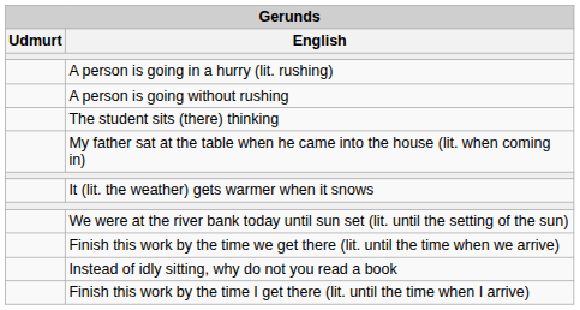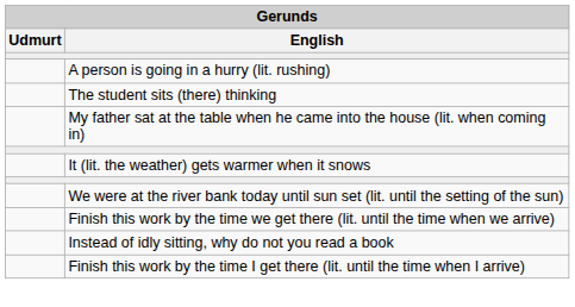 <table class="wikitable">
 <tr>
 <th colspan="2" style="background:#cfcfcf;">Gerunds</th>
 </tr>
 <tr style="background:#dfdfdf;" |>
 <th>Udmurt</th>
 <th>English</th>
 </tr>
 <tr>
 <th colspan="2" style="background:#efefef"><em></em></th>
 </tr>
 <tr>
 <td></td>
 <td>A person is going in a hurry (lit. rushing)</td>
-</tr>
-<tr>
-<td></td>
-<td>A person is going without rushing</td>
 </tr>
 <tr>
 <td></td>
 <td>The student sits (there) thinking</td>
 </tr>
 <tr>
 <td></td>
 <td>My father sat at the table when he came into the house (lit. when coming in)</td>
 </tr>
 <tr>
 <th colspan="2" style="background:#efefef"><em></em></th>
 </tr>
 <tr>
 <td></td>
 <td>It (lit. the weather) gets warmer when it snows</td>
 </tr>
 <tr>
 <th colspan="2" style="background:#efefef"><em></em></th>
 </tr>
 <tr>
 <td></td>
 <td>We were at the river bank today until sun set (lit. until the setting of the sun)</td>
 </tr>
 <tr>
 <td></td>
 <td>Finish this work by the time we get there (lit. until the time when we arrive)</td>
 </tr>
 <tr>
 <td></td>
 <td>Instead of idly sitting, why do not you read a book</td>
 </tr>
 <tr>
 <td></td>
 <td>Finish this work by the time I get there (lit. until the time when I arrive)</td>
 </tr>
 </table>
